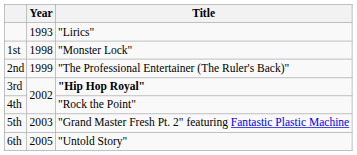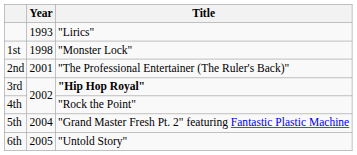 <table class="wikitable">
 <tr>
 <th></th>
 <th>Year</th>
 <th>Title</th>
 </tr>
 <tr>
 <td></td>
 <td>1993</td>
 <td>"Lirics"</td>
 </tr>
 <tr>
 <td>1st</td>
 <td>1998</td>
 <td>"Monster Lock"</td>
 </tr>
 <tr>
 <td>2nd</td>
-<td>1999</td>
+<td>2001</td>
 <td>"The Professional Entertainer (The Ruler's Back)"</td>
 </tr>
 <tr>
 <td>3rd</td>
 <td rowspan="2">2002</td>
 <td><strong>"Hip Hop Royal"</strong></td>
 </tr>
 <tr>
 <td>4th</td>
 <td>"Rock the Point"</td>
 </tr>
 <tr>
 <td>5th</td>
-<td>2003</td>
+<td>2004</td>
 <td>"Grand Master Fresh Pt. 2" featuring <a href='#'>Fantastic Plastic Machine</a></td>
 </tr>
 <tr>
 <td>6th</td>
 <td>2005</td>
 <td>"Untold Story"</td>
 </tr>
 </table>
